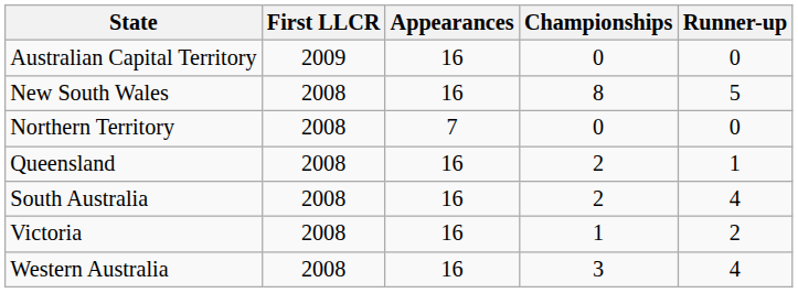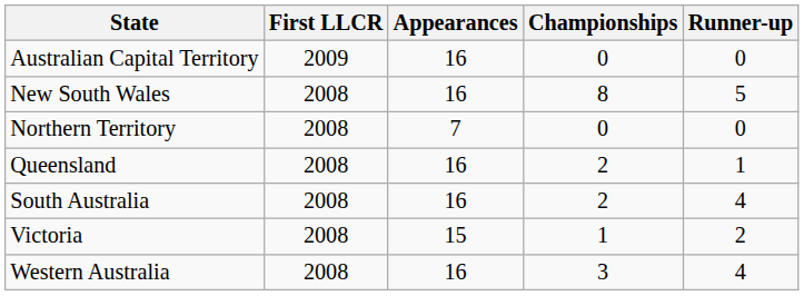 <table class="wikitable sortable" style="text-align:center;">
 <tr>
 <th>State</th>
 <th>First LLCR</th>
 <th>Appearances</th>
 <th>Championships</th>
 <th>Runner-up</th>
 </tr>
 <tr>
 <td align=left>Australian Capital Territory</td>
 <td>2009</td>
 <td>16</td>
 <td>0</td>
 <td>0</td>
 </tr>
 <tr>
 <td align=left>New South Wales</td>
 <td>2008</td>
 <td>16</td>
 <td>8</td>
 <td>5</td>
 </tr>
 <tr>
 <td align=left>Northern Territory</td>
 <td>2008</td>
 <td>7</td>
 <td>0</td>
 <td>0</td>
 </tr>
 <tr>
 <td align=left>Queensland</td>
 <td>2008</td>
 <td>16</td>
 <td>2</td>
 <td>1</td>
 </tr>
 <tr>
 <td align=left>South Australia</td>
 <td>2008</td>
 <td>16</td>
 <td>2</td>
 <td>4</td>
 </tr>
 <tr>
 <td align=left>Victoria</td>
 <td>2008</td>
-<td>16</td>
+<td>15</td>
 <td>1</td>
 <td>2</td>
 </tr>
 <tr>
 <td align=left>Western Australia</td>
 <td>2008</td>
 <td>16</td>
 <td>3</td>
 <td>4</td>
 </tr>
 </table>
